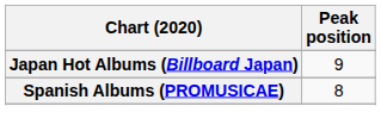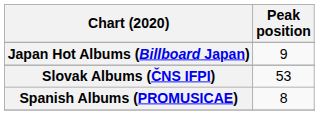 <table class="wikitable sortable plainrowheaders" style="text-align:center">
 <tr>
 <th scope="col">Chart (2020)</th>
 <th scope="col">Peak<br>position</th>
 </tr>
 <tr>
 </tr>
 <tr>
 </tr>
 <tr>
 </tr>
 <tr>
 </tr>
 <tr>
 </tr>
 <tr>
 </tr>
 <tr>
 </tr>
 <tr>
 </tr>
 <tr>
 </tr>
 <tr>
 </tr>
 <tr>
 </tr>
 <tr>
 </tr>
 <tr>
 </tr>
 <tr>
 </tr>
 <tr>
 <th scope="row">Japan Hot Albums (<a href='#'><em>Billboard</em> Japan</a>)</th>
 <td>9</td>
 </tr>
 <tr>
 </tr>
 <tr>
 </tr>
 <tr>
 </tr>
 <tr>
+<th scope="row">Slovak Albums (<a href='#'>ČNS IFPI</a>)</th>
+<td>53</td>
+</tr>
+<tr>
 <th scope="row">Spanish Albums (<a href='#'>PROMUSICAE</a>)</th>
 <td>8</td>
 </tr>
 <tr>
 </tr>
 <tr>
 </tr>
 <tr>
 </tr>
 <tr>
 </tr>
 <tr>
 </tr>
 </table>
